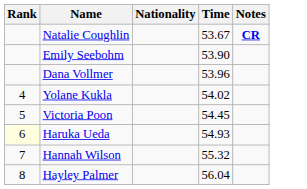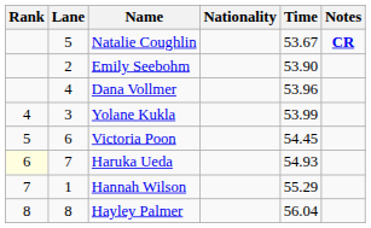 <table class="wikitable sortable" style="text-align:center">
 <tr>
 <th>Rank</th>
+<th>Lane</th>
 <th>Name</th>
 <th>Nationality</th>
 <th>Time</th>
 <th>Notes</th>
 </tr>
 <tr>
 <td></td>
+<td>5</td>
 <td align=left><a href='#'>Natalie Coughlin</a></td>
 <td align=left></td>
 <td>53.67</td>
 <td><strong><a href='#'>CR</a></strong></td>
 </tr>
 <tr>
 <td></td>
+<td>2</td>
 <td align=left><a href='#'>Emily Seebohm</a></td>
 <td align=left></td>
 <td>53.90</td>
 <td></td>
 </tr>
 <tr>
 <td></td>
+<td>4</td>
 <td align=left><a href='#'>Dana Vollmer</a></td>
 <td align=left></td>
 <td>53.96</td>
 <td></td>
 </tr>
 <tr>
 <td>4</td>
+<td>3</td>
 <td align=left><a href='#'>Yolane Kukla</a></td>
 <td align=left></td>
-<td>54.02</td>
+<td>53.99</td>
 <td></td>
 </tr>
 <tr>
 <td>5</td>
+<td>6</td>
 <td align=left><a href='#'>Victoria Poon</a></td>
 <td align=left></td>
 <td>54.45</td>
 <td></td>
 </tr>
 <tr>
 <td style="background: lightyellow;">6</td>
+<td>7</td>
 <td align=left><a href='#'>Haruka Ueda</a></td>
 <td align=left></td>
 <td>54.93</td>
 <td></td>
 </tr>
 <tr>
 <td>7</td>
+<td>1</td>
 <td align=left><a href='#'>Hannah Wilson</a></td>
 <td align=left></td>
-<td>55.32</td>
+<td>55.29</td>
 <td></td>
 </tr>
 <tr>
+<td>8</td>
 <td>8</td>
 <td align=left><a href='#'>Hayley Palmer</a></td>
 <td align=left></td>
 <td>56.04</td>
 <td></td>
 </tr>
 </table>
